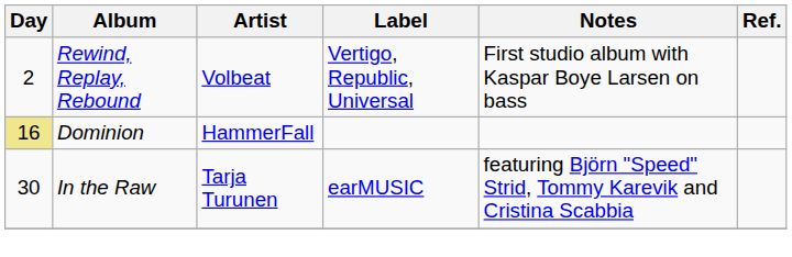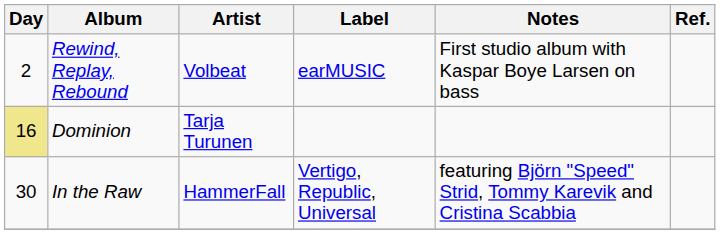 <table class="wikitable">
 <tr>
 <th>Day</th>
 <th>Album</th>
 <th>Artist</th>
 <th>Label</th>
 <th>Notes</th>
 <th>Ref.</th>
 </tr>
 <tr>
 <td style="text-align:center;" rowspan="1">2</td>
 <td><em><a href='#'>Rewind, Replay, Rebound</a></em></td>
 <td><a href='#'>Volbeat</a></td>
-<td><a href='#'>Vertigo</a>, <a href='#'>Republic</a>, <a href='#'>Universal</a></td>
+<td><a href='#'>earMUSIC</a></td>
 <td>First studio album with Kaspar Boye Larsen on bass</td>
 <td></td>
 </tr>
 <tr>
 <td style="background: khaki; text-align:center;" rowspan="1">16</td>
 <td><em>Dominion</em></td>
-<td><a href='#'>HammerFall</a></td>
+<td><a href='#'>Tarja Turunen</a></td>
 <td></td>
 <td></td>
 <td></td>
 </tr>
 <tr>
 <td style="text-align:center;" rowspan="1">30</td>
 <td><em>In the Raw</em></td>
-<td><a href='#'>Tarja Turunen</a></td>
-<td><a href='#'>earMUSIC</a></td>
+<td><a href='#'>HammerFall</a></td>
+<td><a href='#'>Vertigo</a>, <a href='#'>Republic</a>, <a href='#'>Universal</a></td>
 <td>featuring <a href='#'>Björn "Speed" Strid</a>, <a href='#'>Tommy Karevik</a> and <a href='#'>Cristina Scabbia</a></td>
 <td></td>
 </tr>
 <tr>
 </tr>
 </table>
